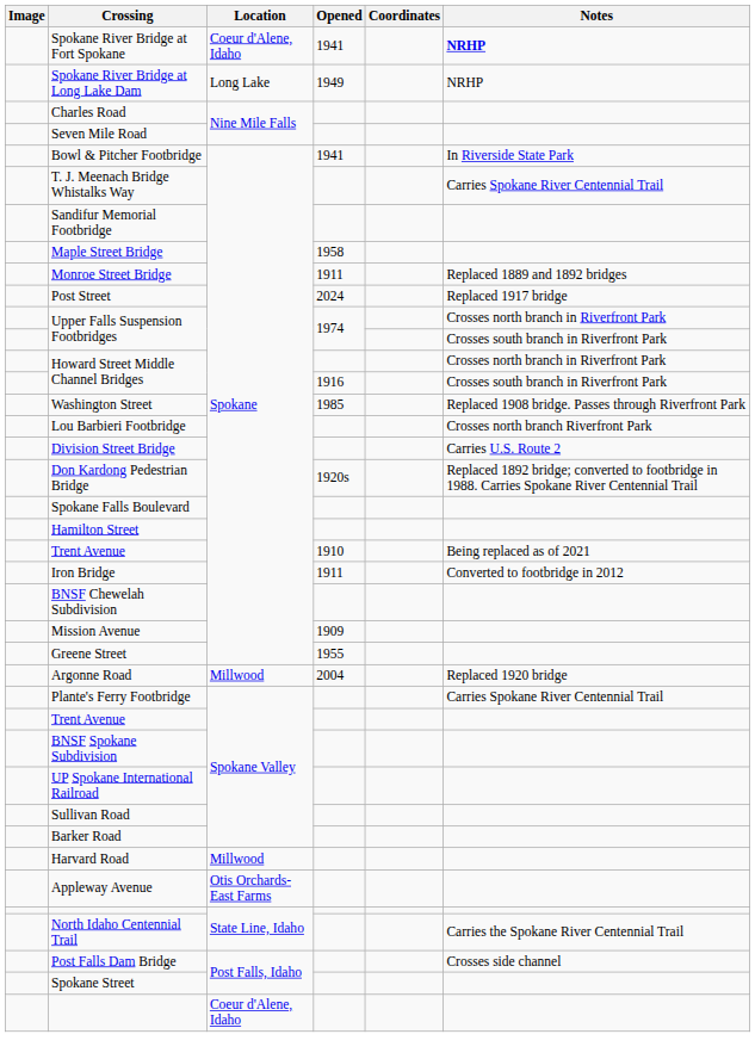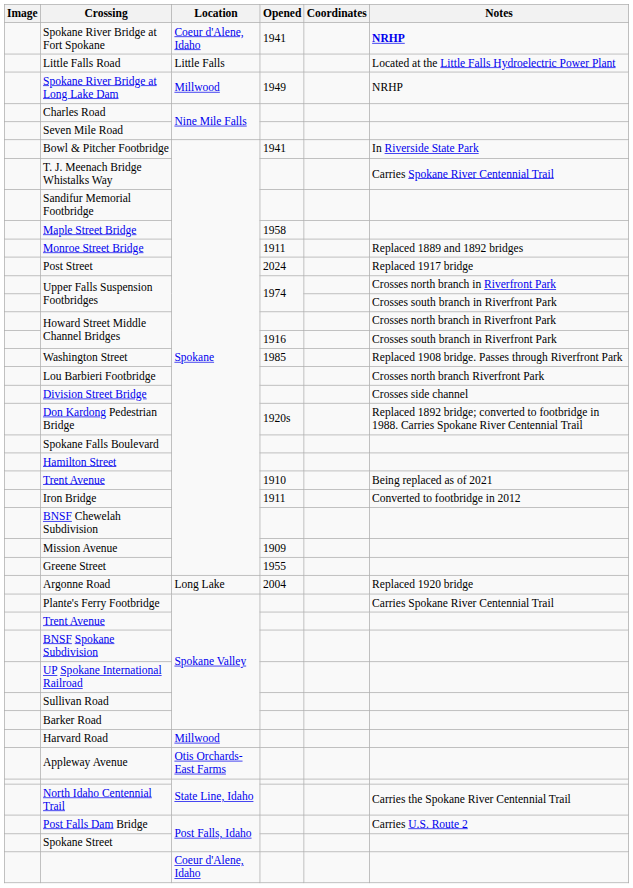 <table class="wikitable">
 <tr>
 <th>Image</th>
 <th>Crossing</th>
 <th>Location</th>
 <th>Opened</th>
 <th>Coordinates</th>
 <th>Notes</th>
 </tr>
 <tr>
 <td></td>
 <td>Spokane River Bridge at Fort Spokane<br></td>
 <td><a href='#'>Coeur d'Alene, Idaho</a></td>
 <td>1941</td>
 <td></td>
 <td><strong><a href='#'>NRHP</a></strong></td>
 </tr>
 <tr>
+<td><br></td>
+<td>Little Falls Road</td>
+<td>Little Falls</td>
+<td></td>
+<td></td>
+<td>Located at the <a href='#'>Little Falls Hydroelectric Power Plant</a></td>
+</tr>
+<tr>
 <td></td>
 <td><a href='#'>Spokane River Bridge at Long Lake Dam</a><br></td>
-<td>Long Lake</td>
+<td><a href='#'>Millwood</a></td>
 <td>1949</td>
 <td></td>
 <td>NRHP</td>
 </tr>
 <tr>
 <td></td>
 <td>Charles Road</td>
 <td rowspan="2"><a href='#'>Nine Mile Falls</a></td>
 <td></td>
 <td></td>
 <td></td>
 </tr>
 <tr>
 <td></td>
 <td>Seven Mile Road</td>
 <td></td>
 <td></td>
 <td></td>
 </tr>
 <tr>
 <td><br></td>
 <td>Bowl & Pitcher Footbridge</td>
 <td rowspan="21"><a href='#'>Spokane</a></td>
 <td>1941</td>
 <td></td>
 <td>In <a href='#'>Riverside State Park</a></td>
 </tr>
 <tr>
 <td></td>
 <td>T. J. Meenach Bridge<br>Whistalks Way</td>
 <td></td>
 <td></td>
 <td>Carries <a href='#'>Spokane River Centennial Trail</a></td>
 </tr>
 <tr>
 <td></td>
 <td>Sandifur Memorial Footbridge</td>
 <td></td>
 <td></td>
 <td></td>
 </tr>
 <tr>
 <td></td>
 <td><a href='#'>Maple Street Bridge</a></td>
 <td>1958</td>
 <td></td>
 <td></td>
 </tr>
 <tr>
 <td></td>
 <td><a href='#'>Monroe Street Bridge</a></td>
 <td>1911</td>
 <td></td>
 <td>Replaced 1889 and 1892 bridges</td>
 </tr>
 <tr>
 <td></td>
 <td>Post Street</td>
 <td>2024</td>
 <td></td>
 <td>Replaced 1917 bridge</td>
 </tr>
 <tr>
 <td></td>
 <td rowspan="2">Upper Falls Suspension Footbridges</td>
 <td rowspan="2">1974</td>
 <td></td>
 <td>Crosses north branch in <a href='#'>Riverfront Park</a></td>
 </tr>
 <tr>
 <td></td>
 <td></td>
 <td>Crosses south branch in Riverfront Park</td>
 </tr>
 <tr>
 <td></td>
 <td rowspan="2">Howard Street Middle Channel Bridges</td>
 <td></td>
 <td></td>
 <td>Crosses north branch in Riverfront Park</td>
 </tr>
 <tr>
 <td></td>
 <td>1916</td>
 <td></td>
 <td>Crosses south branch in Riverfront Park</td>
 </tr>
 <tr>
 <td></td>
 <td>Washington Street</td>
 <td>1985</td>
 <td></td>
 <td>Replaced 1908 bridge. Passes through Riverfront Park</td>
 </tr>
 <tr>
 <td></td>
 <td>Lou Barbieri Footbridge</td>
 <td></td>
 <td></td>
 <td>Crosses north branch Riverfront Park</td>
 </tr>
 <tr>
 <td></td>
 <td> <a href='#'>Division Street Bridge</a></td>
 <td></td>
 <td></td>
-<td>Carries <a href='#'>U.S. Route 2</a></td>
+<td>Crosses side channel</td>
 </tr>
 <tr>
 <td></td>
 <td><a href='#'>Don Kardong</a> Pedestrian Bridge</td>
 <td>1920s</td>
 <td></td>
 <td>Replaced 1892 bridge; converted to footbridge in 1988. Carries Spokane River Centennial Trail</td>
 </tr>
 <tr>
 <td></td>
 <td>Spokane Falls Boulevard</td>
 <td></td>
 <td></td>
 <td></td>
 </tr>
 <tr>
 <td></td>
 <td> <a href='#'>Hamilton Street</a></td>
 <td></td>
 <td></td>
 <td></td>
 </tr>
 <tr>
 <td></td>
 <td> <a href='#'>Trent Avenue</a></td>
 <td>1910</td>
 <td></td>
 <td>Being replaced as of 2021</td>
 </tr>
 <tr>
 <td></td>
 <td>Iron Bridge</td>
 <td>1911</td>
 <td></td>
 <td>Converted to footbridge in 2012</td>
 </tr>
 <tr>
 <td></td>
 <td><a href='#'>BNSF</a> Chewelah Subdivision</td>
 <td></td>
 <td></td>
 <td></td>
 </tr>
 <tr>
 <td></td>
 <td>Mission Avenue</td>
 <td>1909</td>
 <td></td>
 <td></td>
 </tr>
 <tr>
 <td></td>
 <td>Greene Street</td>
 <td>1955</td>
 <td></td>
 <td></td>
 </tr>
 <tr>
 <td></td>
 <td>Argonne Road</td>
-<td><a href='#'>Millwood</a></td>
+<td>Long Lake</td>
 <td>2004</td>
 <td></td>
 <td>Replaced 1920 bridge</td>
 </tr>
 <tr>
 <td></td>
 <td>Plante's Ferry Footbridge</td>
 <td rowspan="6"><a href='#'>Spokane Valley</a></td>
 <td></td>
 <td></td>
 <td>Carries Spokane River Centennial Trail</td>
 </tr>
 <tr>
 <td></td>
 <td> <a href='#'>Trent Avenue</a></td>
 <td></td>
 <td></td>
 <td></td>
 </tr>
 <tr>
 <td></td>
 <td><a href='#'>BNSF</a> <a href='#'>Spokane Subdivision</a></td>
 <td></td>
 <td></td>
 <td></td>
 </tr>
 <tr>
 <td></td>
 <td><a href='#'>UP</a> <a href='#'>Spokane International Railroad</a></td>
 <td></td>
 <td></td>
 <td></td>
 </tr>
 <tr>
 <td></td>
 <td>Sullivan Road</td>
 <td></td>
 <td></td>
 <td></td>
 </tr>
 <tr>
 <td></td>
 <td>Barker Road</td>
 <td></td>
 <td></td>
 <td></td>
 </tr>
 <tr>
 <td></td>
 <td>Harvard Road</td>
 <td><a href='#'>Millwood</a></td>
 <td></td>
 <td></td>
 <td></td>
 </tr>
 <tr>
 <td></td>
 <td>Appleway Avenue</td>
 <td><a href='#'>Otis Orchards-East Farms</a></td>
 <td></td>
 <td></td>
 <td></td>
 </tr>
 <tr>
 <td></td>
 <td></td>
 <td rowspan="2"><a href='#'>State Line, Idaho</a></td>
 <td></td>
 <td></td>
 <td></td>
 </tr>
 <tr>
 <td></td>
 <td><a href='#'>North Idaho Centennial Trail</a></td>
 <td></td>
 <td></td>
 <td>Carries the Spokane River Centennial Trail</td>
 </tr>
 <tr>
 <td><br></td>
 <td><a href='#'>Post Falls Dam</a> Bridge</td>
 <td rowspan="2"><a href='#'>Post Falls, Idaho</a></td>
 <td></td>
 <td></td>
-<td>Crosses side channel</td>
+<td>Carries <a href='#'>U.S. Route 2</a></td>
 </tr>
 <tr>
 <td></td>
 <td>Spokane Street</td>
 <td></td>
 <td></td>
 <td></td>
 </tr>
 <tr>
 <td></td>
 <td></td>
 <td><a href='#'>Coeur d'Alene, Idaho</a></td>
 <td></td>
 <td></td>
 <td></td>
 </tr>
 </table>
